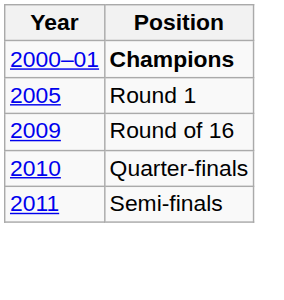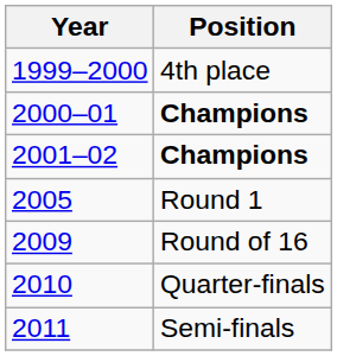 <table class = "wikitable sortable">
 <tr>
 <th>Year</th>
 <th>Position</th>
 </tr>
 <tr>
+<td><a href='#'>1999–2000</a></td>
+<td>4th place</td>
+</tr>
+<tr>
 <td><a href='#'>2000–01</a></td>
+<td><strong>Champions</strong></td>
+</tr>
+<tr>
+<td><a href='#'>2001–02</a></td>
 <td><strong>Champions</strong></td>
 </tr>
 <tr>
 <td><a href='#'>2005</a></td>
 <td>Round 1</td>
 </tr>
 <tr>
 <td><a href='#'>2009</a></td>
 <td>Round of 16</td>
 </tr>
 <tr>
 <td><a href='#'>2010</a></td>
 <td>Quarter-finals</td>
 </tr>
 <tr>
 <td><a href='#'>2011</a></td>
 <td>Semi-finals</td>
 </tr>
 </table>
